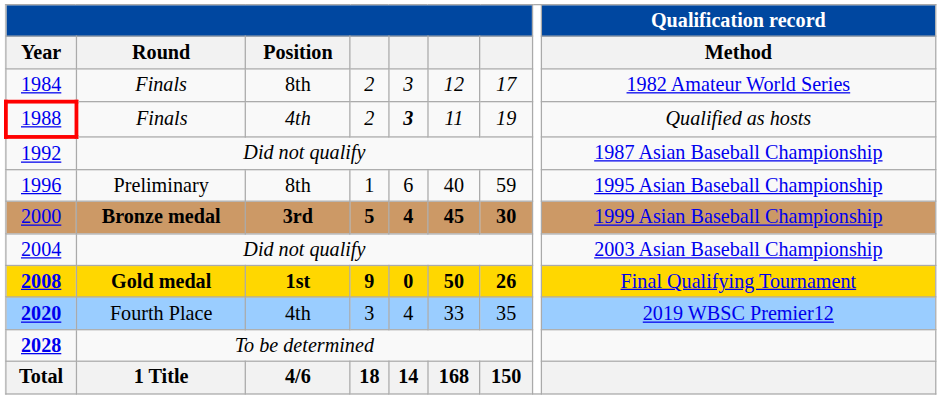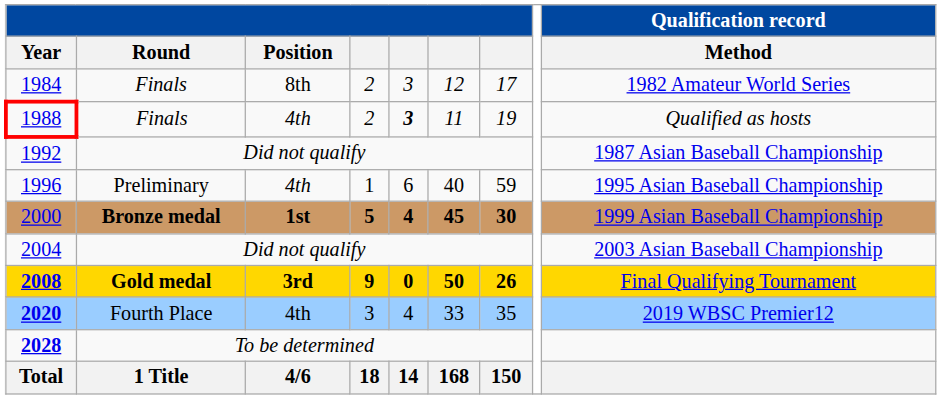 <table class="wikitable" style="text-align: center;">
 <tr>
 <th style="background:#0047A0;" colspan="7"><a href='#'></a> </th>
 <th style="background:white; width:1%;" rowspan="16"></th>
 <th style="background:#0047A0; color:#FFFFFF;" colspan="5">Qualification record</th>
 </tr>
 <tr>
 <th>Year</th>
 <th>Round</th>
 <th>Position</th>
 <th></th>
 <th></th>
 <th></th>
 <th></th>
 <th>Method</th>
 </tr>
 <tr>
 <td> <a href='#'>1984</a></td>
 <td><em>Finals</em></td>
 <td>8th</td>
 <td><em>2</em></td>
 <td><em>3</em></td>
 <td><em>12</em></td>
 <td><em>17</em></td>
 <td> <a href='#'>1982 Amateur World Series</a></td>
 </tr>
 <tr>
 <td style="border: 3px solid red"> <a href='#'>1988</a></td>
 <td><em>Finals</em></td>
 <td><em>4th</em> </td>
 <td><em>2</em></td>
 <td><strong><em>3</em></strong></td>
 <td><em>11</em></td>
 <td><em>19</em></td>
 <td><em>Qualified as hosts</em></td>
 </tr>
 <tr>
 <td> <a href='#'>1992</a></td>
 <td colspan=6 align=center><em>Did not qualify</em></td>
 <td> <a href='#'>1987 Asian Baseball Championship</a></td>
 </tr>
 <tr>
 <td> <a href='#'>1996</a></td>
 <td>Preliminary</td>
-<td>8th</td>
+<td><em>4th</em> </td>
 <td>1</td>
 <td>6</td>
 <td>40</td>
 <td>59</td>
 <td> <a href='#'>1995 Asian Baseball Championship</a></td>
 </tr>
 <tr style="background:#c96;">
 <td> <a href='#'>2000</a></td>
 <td><strong>Bronze medal</strong></td>
-<td><strong> 3rd</strong></td>
+<td> <strong>1st</strong></td>
 <td><strong>5</strong></td>
 <td><strong>4</strong></td>
 <td><strong>45</strong></td>
 <td><strong>30</strong></td>
 <td> <a href='#'>1999 Asian Baseball Championship</a></td>
 </tr>
 <tr>
 <td> <a href='#'>2004</a></td>
 <td colspan=6 align=center><em>Did not qualify</em></td>
 <td> <a href='#'>2003 Asian Baseball Championship</a></td>
 </tr>
 <tr style="background:Gold;">
 <td> <strong><a href='#'>2008</a></strong></td>
 <td><strong>Gold medal</strong></td>
-<td> <strong>1st</strong></td>
+<td><strong> 3rd</strong></td>
 <td><strong>9</strong></td>
 <td><strong>0</strong></td>
 <td><strong>50</strong></td>
 <td><strong>26</strong></td>
 <td> <a href='#'>Final Qualifying Tournament</a></td>
 </tr>
 <tr style="background:#9acdff;">
 <td> <strong><a href='#'>2020</a></strong></td>
 <td>Fourth Place</td>
 <td>4th</td>
 <td>3</td>
 <td>4</td>
 <td>33</td>
 <td>35</td>
 <td> <a href='#'>2019 WBSC Premier12</a></td>
 </tr>
 <tr>
 <td> <strong><a href='#'>2028</a></strong></td>
 <td colspan=6 align=center><em>To be determined</em></td>
 </tr>
 <tr>
 <th>Total </th>
 <th>1 Title</th>
 <th>4/6</th>
 <th>18</th>
 <th>14</th>
 <th>168</th>
 <th>150</th>
 <th></th>
 </tr>
 </table>
